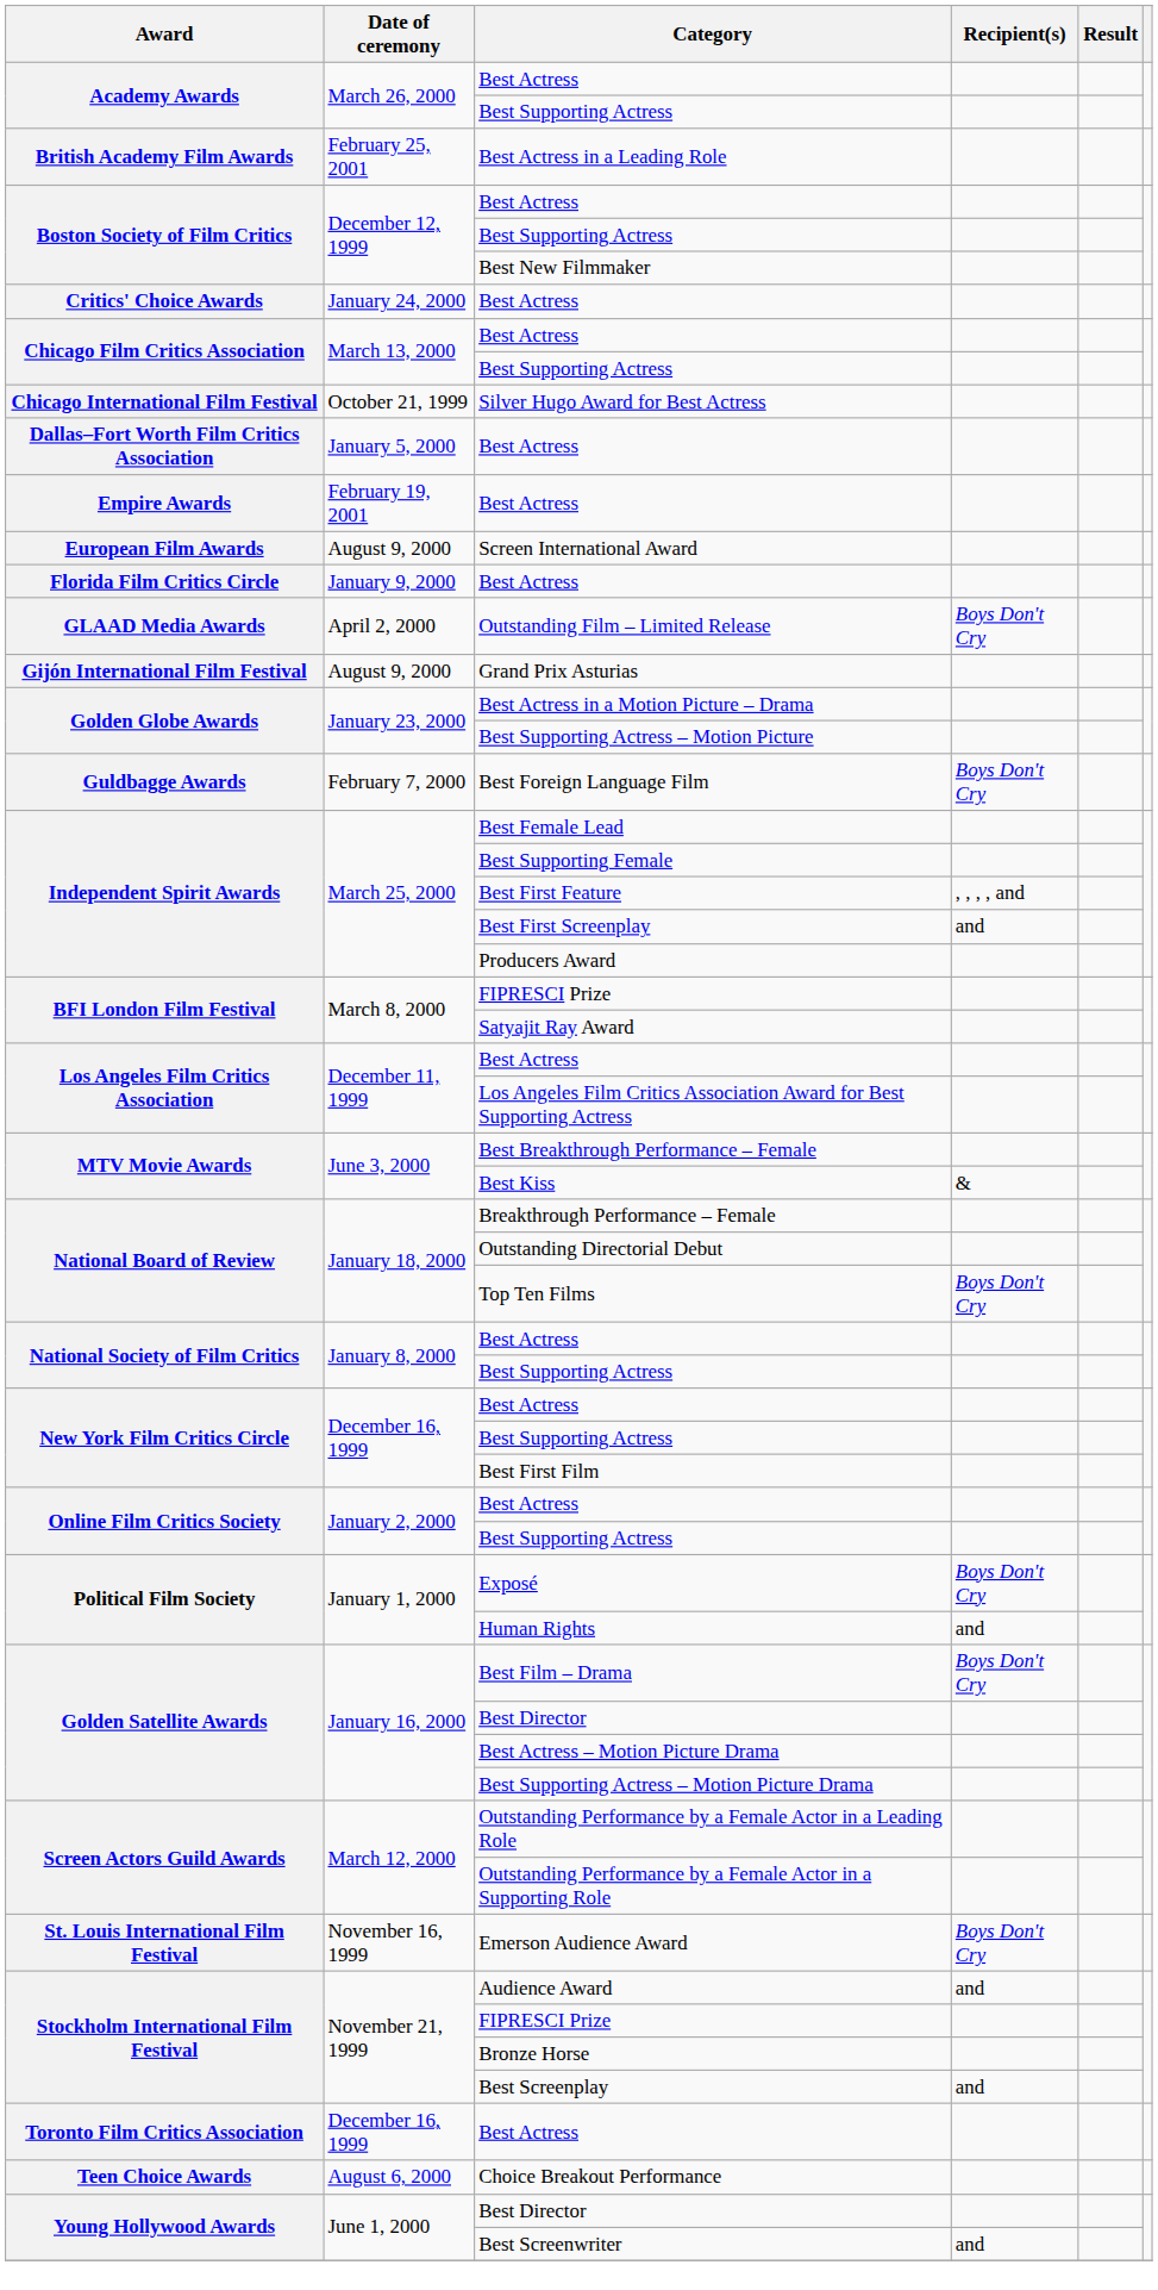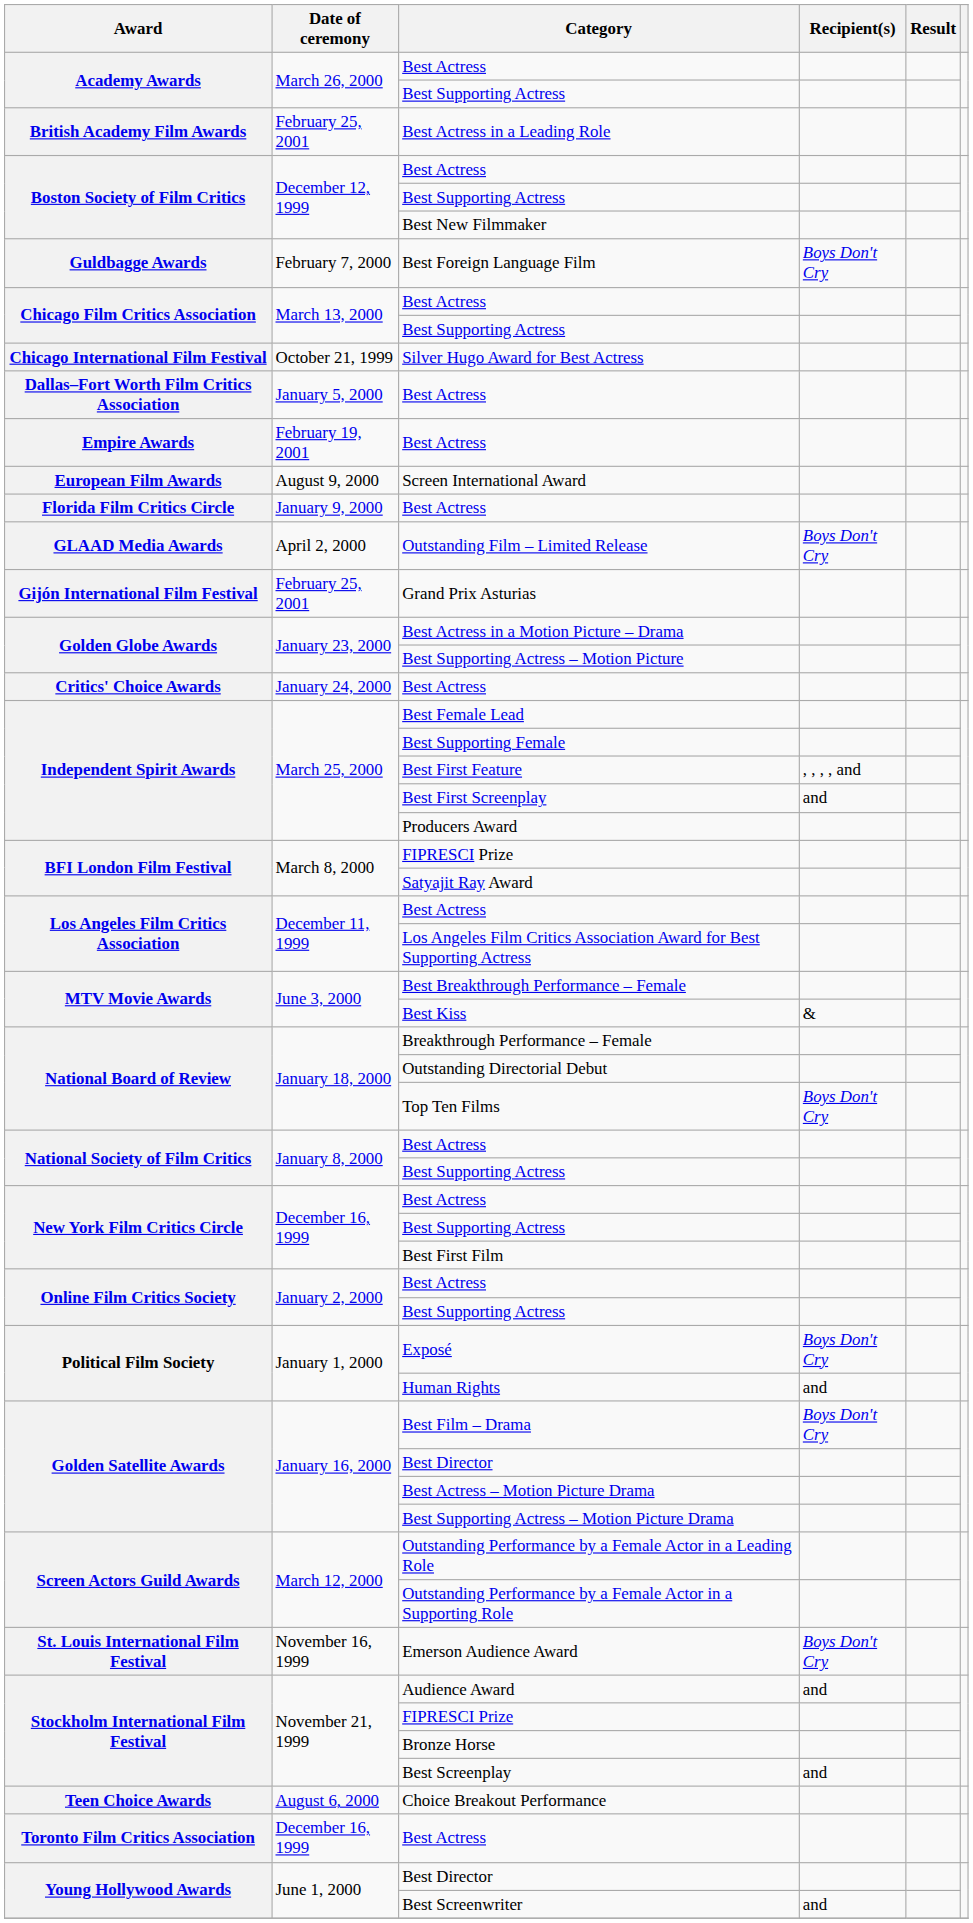 <table class="wikitable plainrowheaders sortable" style="font-size: 95%;">
 <tr>
 <th scope="col">Award</th>
 <th scope="col">Date of ceremony</th>
 <th scope="col">Category</th>
 <th scope="col">Recipient(s)</th>
 <th scope="col">Result</th>
 <th scope="col" class="unsortable"></th>
 </tr>
 <tr>
 <th scope="row" rowspan="2"><a href='#'>Academy Awards</a></th>
 <td rowspan="2"><a href='#'>March 26, 2000</a></td>
 <td><a href='#'>Best Actress</a></td>
 <td></td>
 <td></td>
 <td style="text-align:center;" rowspan="2"></td>
 </tr>
 <tr>
 <td><a href='#'>Best Supporting Actress</a></td>
 <td></td>
 <td></td>
 </tr>
 <tr>
 <th scope="row" rowspan="1"><a href='#'>British Academy Film Awards</a></th>
 <td rowspan="1"><a href='#'>February 25, 2001</a></td>
 <td><a href='#'>Best Actress in a Leading Role</a></td>
 <td></td>
 <td></td>
 <td style="text-align:center;" rowspan="1"></td>
 </tr>
 <tr>
 <th scope="row" rowspan="3"><a href='#'>Boston Society of Film Critics</a></th>
 <td rowspan="3"><a href='#'>December 12, 1999</a></td>
 <td><a href='#'>Best Actress</a></td>
 <td></td>
 <td></td>
 <td style="text-align:center;" rowspan="3"></td>
 </tr>
 <tr>
 <td><a href='#'>Best Supporting Actress</a></td>
 <td></td>
 <td></td>
 </tr>
 <tr>
 <td>Best New Filmmaker</td>
 <td></td>
 <td></td>
 </tr>
 <tr>
-<th scope="row" rowspan="1"><a href='#'>Critics' Choice Awards</a></th>
-<td rowspan="1"><a href='#'>January 24, 2000</a></td>
-<td><a href='#'>Best Actress</a></td>
-<td></td>
+<th scope="row" rowspan="1"><a href='#'>Guldbagge Awards</a></th>
+<td rowspan="1">February 7, 2000</td>
+<td>Best Foreign Language Film</td>
+<td><em><a href='#'>Boys Don't Cry</a></em></td>
 <td></td>
 <td style="text-align:center;" rowspan="1"></td>
 </tr>
 <tr>
 <th scope="row" rowspan="2"><a href='#'>Chicago Film Critics Association</a></th>
 <td rowspan="2"><a href='#'>March 13, 2000</a></td>
 <td><a href='#'>Best Actress</a></td>
 <td></td>
 <td></td>
 <td style="text-align:center;" rowspan="2"></td>
 </tr>
 <tr>
 <td><a href='#'>Best Supporting Actress</a></td>
 <td></td>
 <td></td>
 </tr>
 <tr>
 <th scope="row" rowspan="1"><a href='#'>Chicago International Film Festival</a></th>
 <td>October 21, 1999</td>
 <td><a href='#'>Silver Hugo Award for Best Actress</a></td>
 <td></td>
 <td></td>
 <td style="text-align:center;" rowspan="1"></td>
 </tr>
 <tr>
 <th scope="row" rowspan="1"><a href='#'>Dallas–Fort Worth Film Critics Association</a></th>
 <td rowspan="1"><a href='#'>January 5, 2000</a></td>
 <td><a href='#'>Best Actress</a></td>
 <td></td>
 <td></td>
 <td style="text-align:center;" rowspan="1"></td>
 </tr>
 <tr>
 <th scope="row" rowspan="1"><a href='#'>Empire Awards</a></th>
 <td rowspan="1"><a href='#'>February 19, 2001</a></td>
 <td><a href='#'>Best Actress</a></td>
 <td></td>
 <td></td>
 <td style="text-align:center;" rowspan="1"></td>
 </tr>
 <tr>
 <th scope="row" rowspan="1"><a href='#'>European Film Awards</a></th>
 <td rowspan="1">August 9, 2000</td>
 <td>Screen International Award</td>
 <td></td>
 <td></td>
 <td style="text-align:center;" rowspan="1"></td>
 </tr>
 <tr>
 <th scope="row" rowspan="1"><a href='#'>Florida Film Critics Circle</a></th>
 <td rowspan="1"><a href='#'>January 9, 2000</a></td>
 <td><a href='#'>Best Actress</a></td>
 <td></td>
 <td></td>
 <td style="text-align:center;" rowspan="1"></td>
 </tr>
 <tr>
 <th scope="row" rowspan="1"><a href='#'>GLAAD Media Awards</a></th>
 <td rowspan="1">April 2, 2000</td>
 <td><a href='#'>Outstanding Film – Limited Release</a></td>
 <td><em><a href='#'>Boys Don't Cry</a></em></td>
 <td></td>
 <td style="text-align:center;" rowspan="1"></td>
 </tr>
 <tr>
 <th scope="row" rowspan="1"><a href='#'>Gijón International Film Festival</a></th>
-<td rowspan="1">August 9, 2000</td>
+<td rowspan="1"><a href='#'>February 25, 2001</a></td>
 <td>Grand Prix Asturias</td>
 <td></td>
 <td></td>
 <td style="text-align:center;" rowspan="1"></td>
 </tr>
 <tr>
 <th scope="row" rowspan="2"><a href='#'>Golden Globe Awards</a></th>
 <td rowspan="2"><a href='#'>January 23, 2000</a></td>
 <td><a href='#'>Best Actress in a Motion Picture – Drama</a></td>
 <td></td>
 <td></td>
 <td style="text-align:center;" rowspan="2"></td>
 </tr>
 <tr>
 <td><a href='#'>Best Supporting Actress – Motion Picture</a></td>
 <td></td>
 <td></td>
 </tr>
 <tr>
-<th scope="row" rowspan="1"><a href='#'>Guldbagge Awards</a></th>
-<td rowspan="1">February 7, 2000</td>
-<td>Best Foreign Language Film</td>
-<td><em><a href='#'>Boys Don't Cry</a></em></td>
+<th scope="row" rowspan="1"><a href='#'>Critics' Choice Awards</a></th>
+<td rowspan="1"><a href='#'>January 24, 2000</a></td>
+<td><a href='#'>Best Actress</a></td>
+<td></td>
 <td></td>
 <td style="text-align:center;" rowspan="1"></td>
 </tr>
 <tr>
 <th scope="row" rowspan="5"><a href='#'>Independent Spirit Awards</a></th>
 <td rowspan="5"><a href='#'>March 25, 2000</a></td>
 <td><a href='#'>Best Female Lead</a></td>
 <td></td>
 <td></td>
 <td style="text-align:center;" rowspan="5"></td>
 </tr>
 <tr>
 <td><a href='#'>Best Supporting Female</a></td>
 <td></td>
 <td></td>
 </tr>
 <tr>
 <td><a href='#'>Best First Feature</a></td>
 <td>, , , , and </td>
 <td></td>
 </tr>
 <tr>
 <td><a href='#'>Best First Screenplay</a></td>
 <td> and </td>
 <td></td>
 </tr>
 <tr>
 <td>Producers Award</td>
 <td></td>
 <td></td>
 </tr>
 <tr>
 <th scope="row" rowspan="2"><a href='#'>BFI London Film Festival</a></th>
 <td rowspan="2">March 8, 2000</td>
 <td><a href='#'>FIPRESCI</a> Prize</td>
 <td></td>
 <td></td>
 <td style="text-align:center;" rowspan="2"></td>
 </tr>
 <tr>
 <td><a href='#'>Satyajit Ray</a> Award</td>
 <td></td>
 <td></td>
 </tr>
 <tr>
 <th scope="row" rowspan="2"><a href='#'>Los Angeles Film Critics Association</a></th>
 <td rowspan="2"><a href='#'>December 11, 1999</a></td>
 <td><a href='#'>Best Actress</a></td>
 <td></td>
 <td></td>
 <td style="text-align:center;" rowspan="2"></td>
 </tr>
 <tr>
 <td><a href='#'>Los Angeles Film Critics Association Award for Best Supporting Actress</a></td>
 <td></td>
 <td></td>
 </tr>
 <tr>
 <th scope="row" rowspan="2"><a href='#'>MTV Movie Awards</a></th>
 <td rowspan="2"><a href='#'>June 3, 2000</a></td>
 <td><a href='#'>Best Breakthrough Performance – Female</a></td>
 <td></td>
 <td></td>
 <td style="text-align:center;" rowspan="2"></td>
 </tr>
 <tr>
 <td><a href='#'>Best Kiss</a></td>
 <td> & </td>
 <td></td>
 </tr>
 <tr>
 <th scope="row" rowspan="3"><a href='#'>National Board of Review</a></th>
 <td rowspan="3"><a href='#'>January 18, 2000</a></td>
 <td>Breakthrough Performance – Female</td>
 <td></td>
 <td></td>
 <td style="text-align:center;" rowspan="3"></td>
 </tr>
 <tr>
 <td>Outstanding Directorial Debut</td>
 <td></td>
 <td></td>
 </tr>
 <tr>
 <td>Top Ten Films</td>
 <td><em><a href='#'>Boys Don't Cry</a></em></td>
 <td></td>
 </tr>
 <tr>
 <th scope="row" rowspan="2"><a href='#'>National Society of Film Critics</a></th>
 <td rowspan="2"><a href='#'>January 8, 2000</a></td>
 <td><a href='#'>Best Actress</a></td>
 <td></td>
 <td></td>
 <td style="text-align:center;" rowspan="2"></td>
 </tr>
 <tr>
 <td><a href='#'>Best Supporting Actress</a></td>
 <td></td>
 <td></td>
 </tr>
 <tr>
 <th scope="row" rowspan="3"><a href='#'>New York Film Critics Circle</a></th>
 <td rowspan="3"><a href='#'>December 16, 1999</a></td>
 <td><a href='#'>Best Actress</a></td>
 <td></td>
 <td></td>
 <td style="text-align:center;" rowspan="3"></td>
 </tr>
 <tr>
 <td><a href='#'>Best Supporting Actress</a></td>
 <td></td>
 <td></td>
 </tr>
 <tr>
 <td>Best First Film</td>
 <td></td>
 <td></td>
 </tr>
 <tr>
 <th scope="row" rowspan="2"><a href='#'>Online Film Critics Society</a></th>
 <td rowspan="2"><a href='#'>January 2, 2000</a></td>
 <td><a href='#'>Best Actress</a></td>
 <td></td>
 <td></td>
 <td style="text-align:center;" rowspan="2"></td>
 </tr>
 <tr>
 <td><a href='#'>Best Supporting Actress</a></td>
 <td></td>
 <td></td>
 </tr>
 <tr>
 <th scope="row" rowspan="2">Political Film Society</th>
 <td rowspan="2">January 1, 2000</td>
 <td><a href='#'>Exposé</a></td>
 <td><em><a href='#'>Boys Don't Cry</a></em></td>
 <td></td>
 <td style="text-align:center;" rowspan="2"></td>
 </tr>
 <tr>
 <td><a href='#'>Human Rights</a></td>
 <td> and </td>
 <td></td>
 </tr>
 <tr>
 <th scope="row" rowspan="4"><a href='#'>Golden Satellite Awards</a></th>
 <td rowspan="4"><a href='#'>January 16, 2000</a></td>
 <td><a href='#'>Best Film – Drama</a></td>
 <td><em><a href='#'>Boys Don't Cry</a></em></td>
 <td></td>
 <td style="text-align:center;" rowspan="4"></td>
 </tr>
 <tr>
 <td><a href='#'>Best Director</a></td>
 <td></td>
 <td></td>
 </tr>
 <tr>
 <td><a href='#'>Best Actress – Motion Picture Drama</a></td>
 <td></td>
 <td></td>
 </tr>
 <tr>
 <td><a href='#'>Best Supporting Actress – Motion Picture Drama</a></td>
 <td></td>
 <td></td>
 </tr>
 <tr>
 <th scope="row" rowspan="2"><a href='#'>Screen Actors Guild Awards</a></th>
 <td rowspan="2"><a href='#'>March 12, 2000</a></td>
 <td><a href='#'>Outstanding Performance by a Female Actor in a Leading Role</a></td>
 <td></td>
 <td></td>
 <td rowspan="2"></td>
 </tr>
 <tr>
 <td><a href='#'>Outstanding Performance by a Female Actor in a Supporting Role</a></td>
 <td></td>
 <td></td>
 </tr>
 <tr>
 <th scope="row" rowspan="1"><a href='#'>St. Louis International Film Festival</a></th>
 <td rowspan="1">November 16, 1999</td>
 <td>Emerson Audience Award</td>
 <td><em><a href='#'>Boys Don't Cry</a></em></td>
 <td></td>
 <td style="text-align:center;" rowspan="1"></td>
 </tr>
 <tr>
 <th scope="row" rowspan="4"><a href='#'>Stockholm International Film Festival</a></th>
 <td rowspan="4">November 21, 1999</td>
 <td>Audience Award</td>
 <td> and </td>
 <td></td>
 <td style="text-align:center;" rowspan="4"></td>
 </tr>
 <tr>
 <td><a href='#'>FIPRESCI Prize</a></td>
 <td></td>
 <td></td>
 </tr>
 <tr>
 <td>Bronze Horse</td>
 <td></td>
 <td></td>
 </tr>
 <tr>
 <td>Best Screenplay</td>
 <td> and </td>
 <td></td>
 </tr>
 <tr>
-<th scope="row" rowspan="1"><a href='#'>Toronto Film Critics Association</a></th>
-<td rowspan="1"><a href='#'>December 16, 1999</a></td>
-<td><a href='#'>Best Actress</a></td>
+<th scope="row" rowspan="1"><a href='#'>Teen Choice Awards</a></th>
+<td rowspan="1"><a href='#'>August 6, 2000</a></td>
+<td>Choice Breakout Performance</td>
 <td></td>
 <td></td>
 <td style="text-align:center;" rowspan="1"></td>
 </tr>
 <tr>
-<th scope="row" rowspan="1"><a href='#'>Teen Choice Awards</a></th>
-<td rowspan="1"><a href='#'>August 6, 2000</a></td>
-<td>Choice Breakout Performance</td>
+<th scope="row" rowspan="1"><a href='#'>Toronto Film Critics Association</a></th>
+<td rowspan="1"><a href='#'>December 16, 1999</a></td>
+<td><a href='#'>Best Actress</a></td>
 <td></td>
 <td></td>
 <td style="text-align:center;" rowspan="1"></td>
 </tr>
 <tr>
 <th scope="row" rowspan="2"><a href='#'>Young Hollywood Awards</a></th>
 <td rowspan="2">June 1, 2000</td>
 <td>Best Director</td>
 <td></td>
 <td></td>
 <td style="text-align:center;" rowspan="2"></td>
 </tr>
 <tr>
 <td>Best Screenwriter</td>
 <td> and </td>
 <td></td>
 </tr>
 <tr>
 </tr>
 </table>
